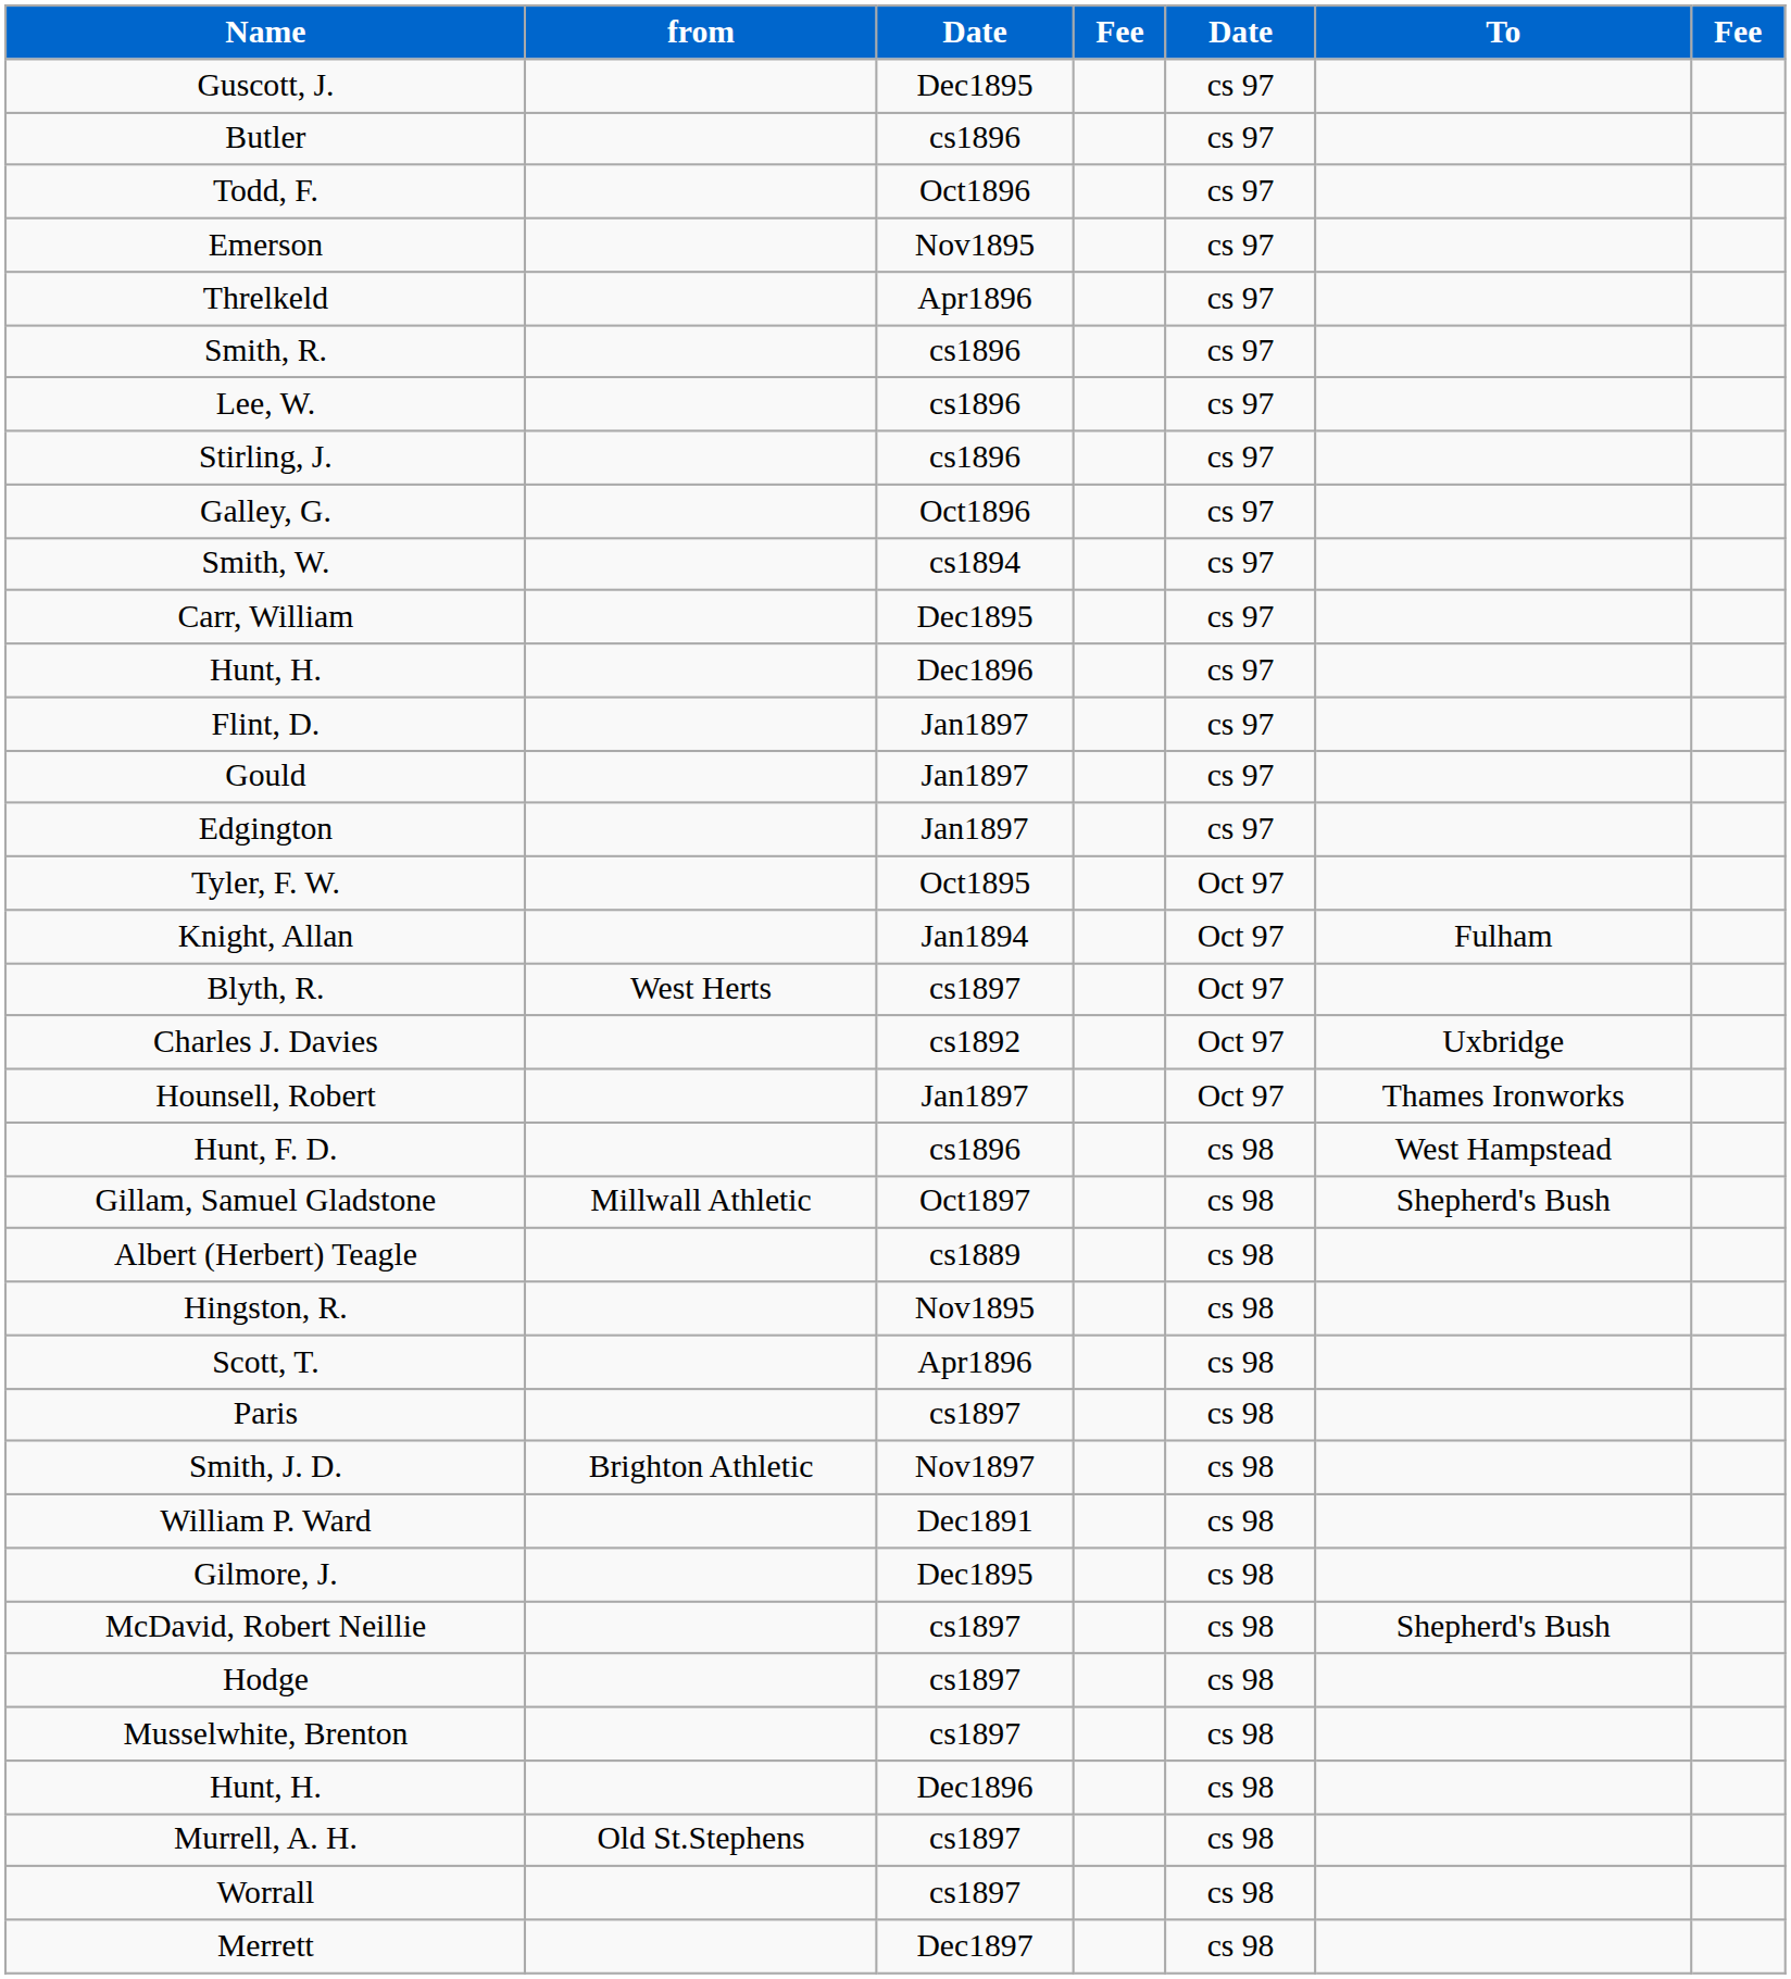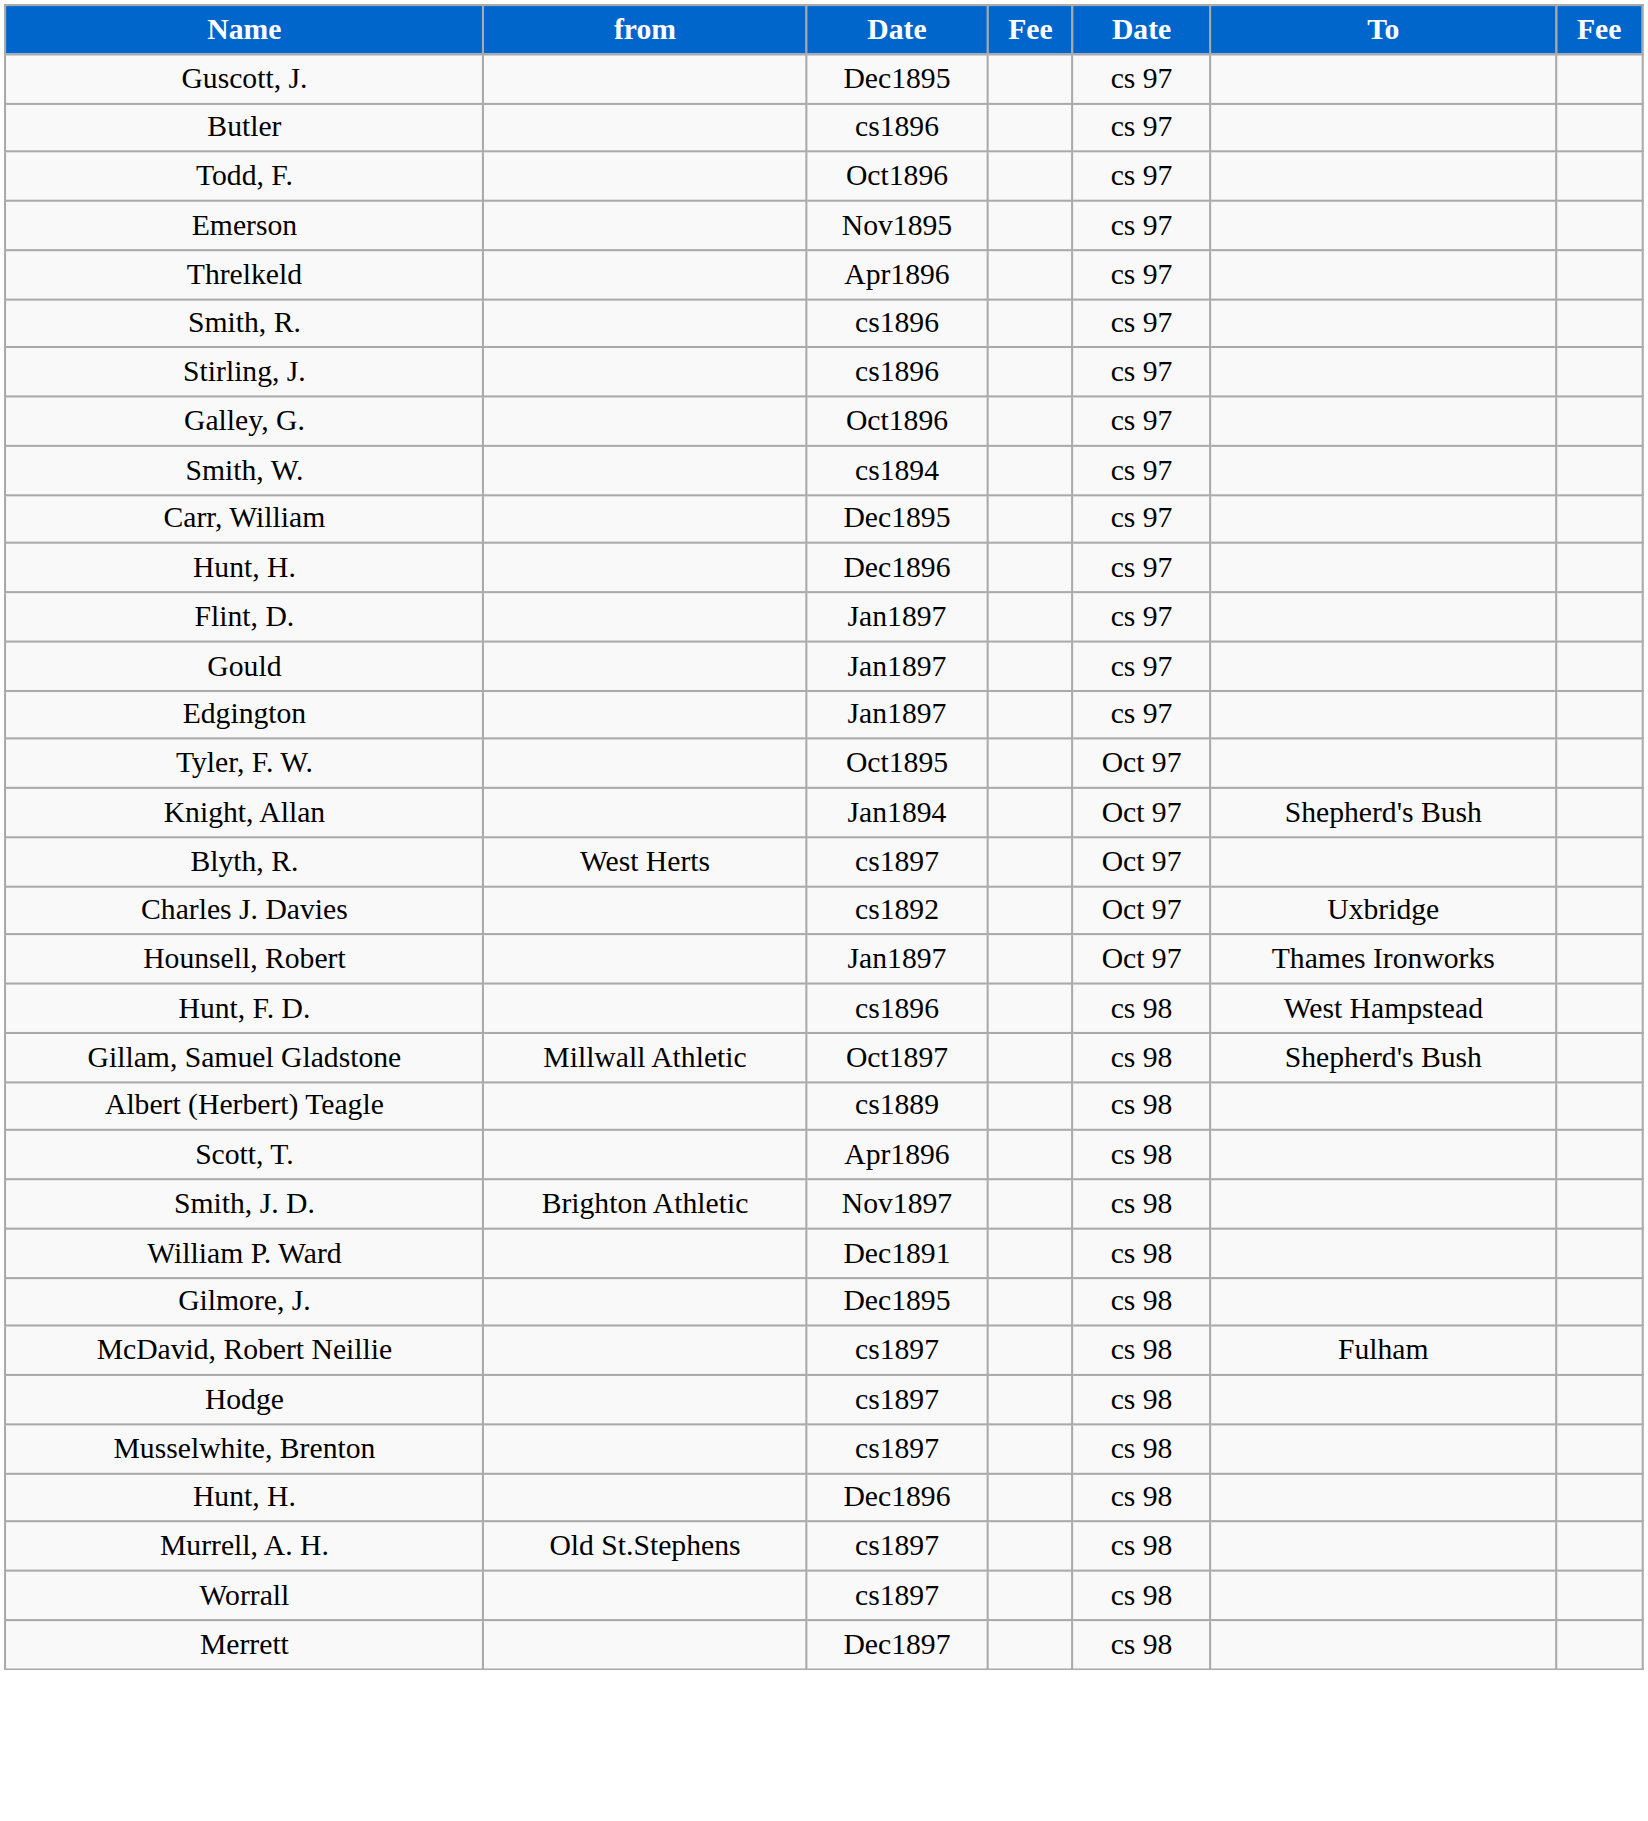 <table class="wikitable" style="text-align:center; font-size:90%; width:90%;">
 <tr>
 <th style="background:#0066CC; color:#FFFFFF; text-align:center;"><strong>Name</strong></th>
 <th style="background:#0066CC; color:#FFFFFF; text-align:center;">from</th>
 <th style="background:#0066CC; color:#FFFFFF; text-align:center;"><strong>Date</strong></th>
 <th style="background:#0066CC; color:#FFFFFF; text-align:center;"><strong>Fee</strong></th>
 <th style="background:#0066CC; color:#FFFFFF; text-align:center;"><strong>Date</strong></th>
 <th style="background:#0066CC; color:#FFFFFF; text-align:center;"><strong>To</strong></th>
 <th style="background:#0066CC; color:#FFFFFF; text-align:center;"><strong>Fee</strong></th>
 </tr>
 <tr>
 <td>Guscott, J.</td>
 <td></td>
 <td>Dec1895</td>
 <td></td>
 <td>cs 97</td>
 <td></td>
 <td></td>
 </tr>
 <tr>
 <td>Butler</td>
 <td></td>
 <td>cs1896</td>
 <td></td>
 <td>cs 97</td>
 <td></td>
 <td></td>
 </tr>
 <tr>
 <td>Todd, F.</td>
 <td></td>
 <td>Oct1896</td>
 <td></td>
 <td>cs 97</td>
 <td></td>
 <td></td>
 </tr>
 <tr>
 <td>Emerson</td>
 <td></td>
 <td>Nov1895</td>
 <td></td>
 <td>cs 97</td>
 <td></td>
 <td></td>
 </tr>
 <tr>
 <td>Threlkeld</td>
 <td></td>
 <td>Apr1896</td>
 <td></td>
 <td>cs 97</td>
 <td></td>
 <td></td>
 </tr>
 <tr>
 <td>Smith, R.</td>
-<td></td>
-<td>cs1896</td>
-<td></td>
-<td>cs 97</td>
-<td></td>
-<td></td>
-</tr>
-<tr>
-<td>Lee, W.</td>
 <td></td>
 <td>cs1896</td>
 <td></td>
 <td>cs 97</td>
 <td></td>
 <td></td>
 </tr>
 <tr>
 <td>Stirling, J.</td>
 <td></td>
 <td>cs1896</td>
 <td></td>
 <td>cs 97</td>
 <td></td>
 <td></td>
 </tr>
 <tr>
 <td>Galley, G.</td>
 <td></td>
 <td>Oct1896</td>
 <td></td>
 <td>cs 97</td>
 <td></td>
 <td></td>
 </tr>
 <tr>
 <td>Smith, W.</td>
 <td></td>
 <td>cs1894</td>
 <td></td>
 <td>cs 97</td>
 <td></td>
 <td></td>
 </tr>
 <tr>
 <td>Carr, William</td>
 <td></td>
 <td>Dec1895</td>
 <td></td>
 <td>cs 97</td>
 <td></td>
 <td></td>
 </tr>
 <tr>
 <td>Hunt, H.</td>
 <td></td>
 <td>Dec1896</td>
 <td></td>
 <td>cs 97</td>
 <td></td>
 <td></td>
 </tr>
 <tr>
 <td>Flint, D.</td>
 <td></td>
 <td>Jan1897</td>
 <td></td>
 <td>cs 97</td>
 <td></td>
 <td></td>
 </tr>
 <tr>
 <td>Gould</td>
 <td></td>
 <td>Jan1897</td>
 <td></td>
 <td>cs 97</td>
 <td></td>
 <td></td>
 </tr>
 <tr>
 <td>Edgington</td>
 <td></td>
 <td>Jan1897</td>
 <td></td>
 <td>cs 97</td>
 <td></td>
 <td></td>
 </tr>
 <tr>
 <td>Tyler, F. W.</td>
 <td></td>
 <td>Oct1895</td>
 <td></td>
 <td>Oct 97</td>
 <td></td>
 <td></td>
 </tr>
 <tr>
 <td>Knight, Allan</td>
 <td></td>
 <td>Jan1894</td>
 <td></td>
 <td>Oct 97</td>
-<td>Fulham</td>
+<td>Shepherd's Bush</td>
 <td></td>
 </tr>
 <tr>
 <td>Blyth, R.</td>
 <td>West Herts</td>
 <td>cs1897</td>
 <td></td>
 <td>Oct 97</td>
 <td></td>
 <td></td>
 </tr>
 <tr>
 <td>Charles J. Davies</td>
 <td></td>
 <td>cs1892</td>
 <td></td>
 <td>Oct 97</td>
 <td>Uxbridge</td>
 <td></td>
 </tr>
 <tr>
 <td>Hounsell, Robert</td>
 <td></td>
 <td>Jan1897</td>
 <td></td>
 <td>Oct 97</td>
 <td>Thames Ironworks</td>
 <td></td>
 </tr>
 <tr>
 <td>Hunt, F. D.</td>
 <td></td>
 <td>cs1896</td>
 <td></td>
 <td>cs 98</td>
 <td>West Hampstead</td>
 <td></td>
 </tr>
 <tr>
 <td>Gillam, Samuel Gladstone</td>
 <td>Millwall Athletic</td>
 <td>Oct1897</td>
 <td></td>
 <td>cs 98</td>
 <td>Shepherd's Bush</td>
 <td></td>
 </tr>
 <tr>
 <td>Albert (Herbert) Teagle</td>
 <td></td>
 <td>cs1889</td>
 <td></td>
 <td>cs 98</td>
 <td></td>
 <td></td>
 </tr>
 <tr>
-<td>Hingston, R.</td>
-<td></td>
-<td>Nov1895</td>
-<td></td>
-<td>cs 98</td>
-<td></td>
-<td></td>
-</tr>
-<tr>
 <td>Scott, T.</td>
 <td></td>
 <td>Apr1896</td>
-<td></td>
-<td>cs 98</td>
-<td></td>
-<td></td>
-</tr>
-<tr>
-<td>Paris</td>
-<td></td>
-<td>cs1897</td>
 <td></td>
 <td>cs 98</td>
 <td></td>
 <td></td>
 </tr>
 <tr>
 <td>Smith, J. D.</td>
 <td>Brighton Athletic</td>
 <td>Nov1897</td>
 <td></td>
 <td>cs 98</td>
 <td></td>
 <td></td>
 </tr>
 <tr>
 <td>William P. Ward</td>
 <td></td>
 <td>Dec1891</td>
 <td></td>
 <td>cs 98</td>
 <td></td>
 <td></td>
 </tr>
 <tr>
 <td>Gilmore, J.</td>
 <td></td>
 <td>Dec1895</td>
 <td></td>
 <td>cs 98</td>
 <td></td>
 <td></td>
 </tr>
 <tr>
 <td>McDavid, Robert Neillie</td>
 <td></td>
 <td>cs1897</td>
 <td></td>
 <td>cs 98</td>
-<td>Shepherd's Bush</td>
+<td>Fulham</td>
 <td></td>
 </tr>
 <tr>
 <td>Hodge</td>
 <td></td>
 <td>cs1897</td>
 <td></td>
 <td>cs 98</td>
 <td></td>
 <td></td>
 </tr>
 <tr>
 <td>Musselwhite, Brenton</td>
 <td></td>
 <td>cs1897</td>
 <td></td>
 <td>cs 98</td>
 <td></td>
 <td></td>
 </tr>
 <tr>
 <td>Hunt, H.</td>
 <td></td>
 <td>Dec1896</td>
 <td></td>
 <td>cs 98</td>
 <td></td>
 <td></td>
 </tr>
 <tr>
 <td>Murrell, A. H.</td>
 <td>Old St.Stephens</td>
 <td>cs1897</td>
 <td></td>
 <td>cs 98</td>
 <td></td>
 <td></td>
 </tr>
 <tr>
 <td>Worrall</td>
 <td></td>
 <td>cs1897</td>
 <td></td>
 <td>cs 98</td>
 <td></td>
 <td></td>
 </tr>
 <tr>
 <td>Merrett</td>
 <td></td>
 <td>Dec1897</td>
 <td></td>
 <td>cs 98</td>
 <td></td>
 <td></td>
 </tr>
 </table>
